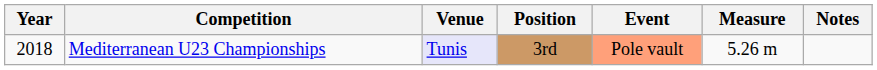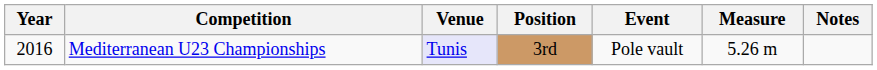 <table class="wikitable" width=55% style="font-size:90%; text-align:center;">
 <tr>
 <th>Year</th>
 <th>Competition</th>
 <th>Venue</th>
 <th>Position</th>
 <th>Event</th>
 <th>Measure</th>
 <th>Notes</th>
 </tr>
 <tr>
-<td>2018</td>
+<td>2016</td>
 <td align=left><a href='#'>Mediterranean U23 Championships</a></td>
 <td align=left style="background: lavender;"> <a href='#'>Tunis</a></td>
 <td bgcolor=cc9966>3rd</td>
-<td style="background: lightsalmon;">Pole vault</td>
+<td>Pole vault</td>
 <td>5.26 m</td>
 <td></td>
 </tr>
 </table>
